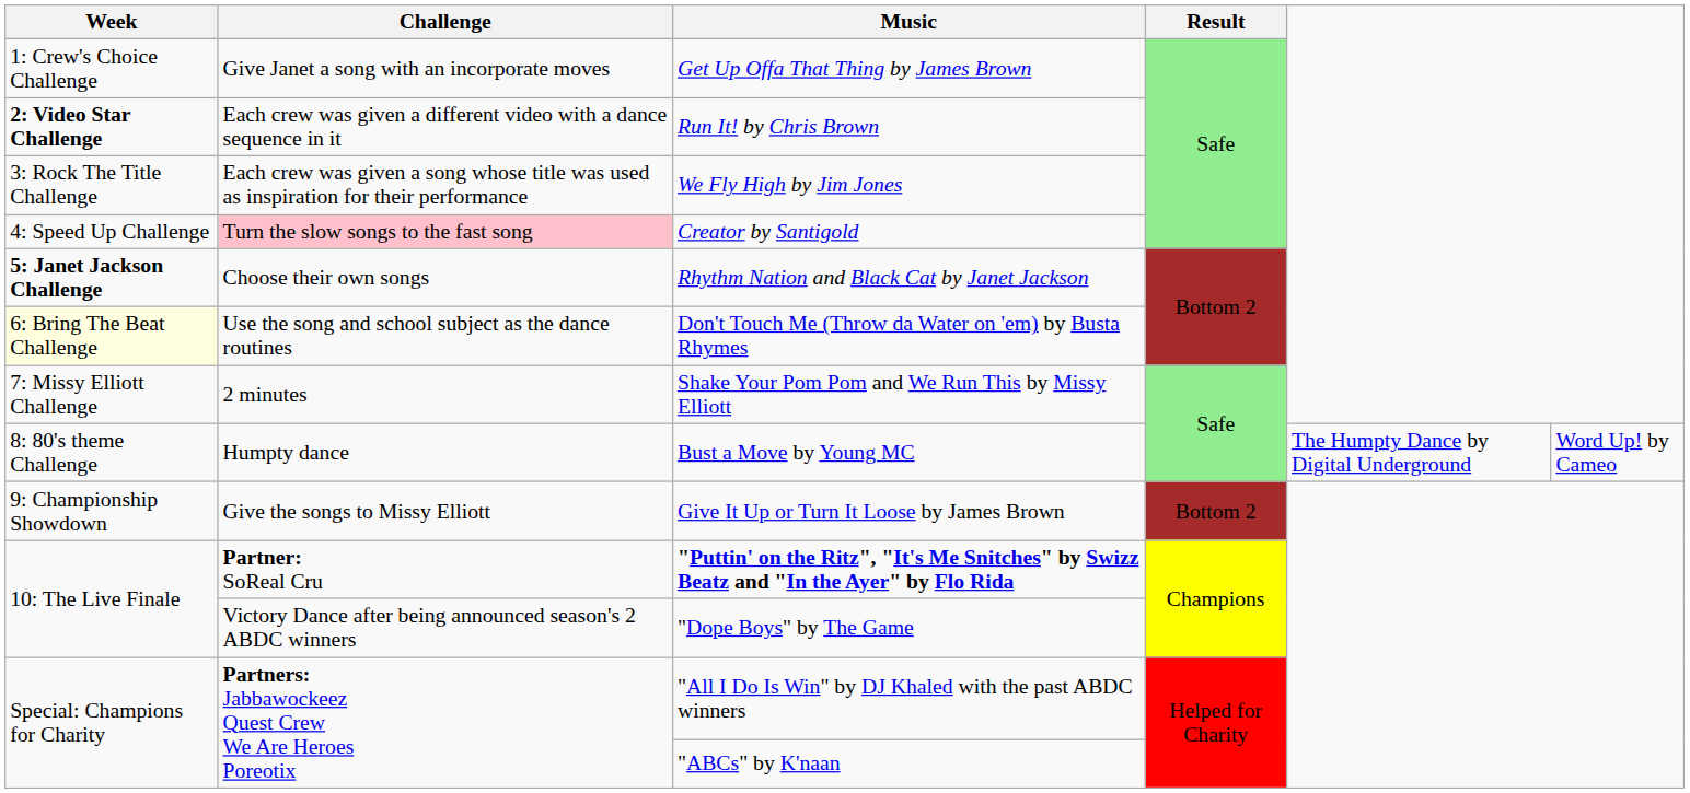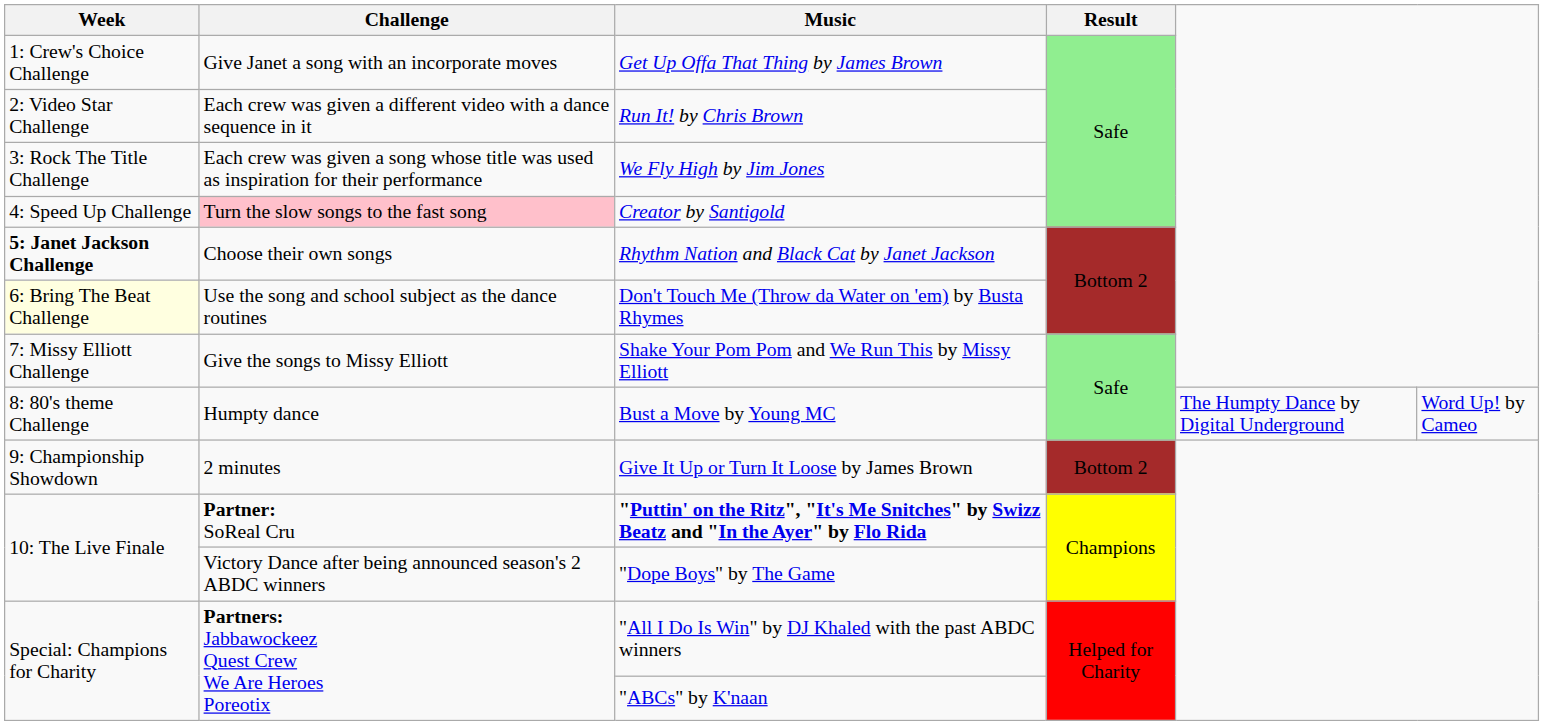 <table class="wikitable">
 <tr>
 <th>Week</th>
 <th>Challenge</th>
 <th>Music</th>
 <th>Result</th>
 </tr>
 <tr>
 <td>1: Crew's Choice Challenge</td>
 <td>Give Janet a song with an incorporate moves</td>
 <td><em><a href='#'>Get Up Offa That Thing</a> by <a href='#'>James Brown</a></em></td>
 <td rowspan="4" align="center" bgcolor="lightgreen">Safe</td>
 </tr>
 <tr>
-<td><strong>2: Video Star Challenge</strong></td>
+<td>2: Video Star Challenge</td>
 <td>Each crew was given a different video with a dance sequence in it</td>
 <td><em><a href='#'>Run It!</a> by <a href='#'>Chris Brown</a></em></td>
 </tr>
 <tr>
 <td>3: Rock The Title Challenge</td>
 <td>Each crew was given a song whose title was used as inspiration for their performance</td>
 <td><em><a href='#'>We Fly High</a> by <a href='#'>Jim Jones</a></em></td>
 </tr>
 <tr>
 <td>4: Speed Up Challenge</td>
 <td style="background: pink;">Turn the slow songs to the fast song</td>
 <td><em><a href='#'>Creator</a> by <a href='#'>Santigold</a></em></td>
 </tr>
 <tr>
 <td><strong>5: Janet Jackson Challenge</strong></td>
 <td>Choose their own songs</td>
 <td><em><a href='#'>Rhythm Nation</a> and <a href='#'>Black Cat</a> by <a href='#'>Janet Jackson</a></em></td>
 <td rowspan="2" align="center" bgcolor="brown">Bottom 2</td>
 </tr>
 <tr>
 <td style="background: lightyellow;">6: Bring The Beat Challenge</td>
 <td>Use the song and school subject as the dance routines</td>
 <td><a href='#'>Don't Touch Me (Throw da Water on 'em)</a> by <a href='#'>Busta Rhymes</a></td>
 </tr>
 <tr>
 <td>7: Missy Elliott Challenge</td>
-<td>2 minutes</td>
+<td>Give the songs to Missy Elliott</td>
 <td><a href='#'>Shake Your Pom Pom</a> and <a href='#'>We Run This</a> by <a href='#'>Missy Elliott</a></td>
 <td rowspan="2" align="center" bgcolor="lightgreen">Safe</td>
 </tr>
 <tr>
 <td>8: 80's theme Challenge</td>
 <td>Humpty dance</td>
 <td><a href='#'>Bust a Move</a> by <a href='#'>Young MC</a></td>
 <td><a href='#'>The Humpty Dance</a> by <a href='#'>Digital Underground</a></td>
 <td><a href='#'>Word Up!</a> by <a href='#'>Cameo</a></td>
 </tr>
 <tr>
 <td>9: Championship Showdown</td>
-<td>Give the songs to Missy Elliott</td>
+<td>2 minutes</td>
 <td><a href='#'>Give It Up or Turn It Loose</a> by James Brown</td>
 <td align="center" bgcolor="brown">Bottom 2</td>
 </tr>
 <tr>
 <td rowspan="2">10: The Live Finale</td>
 <td><strong>Partner:</strong><br>SoReal Cru</td>
 <td><strong>"<a href='#'>Puttin' on the Ritz</a>", "<a href='#'>It's Me Snitches</a>" by <a href='#'>Swizz Beatz</a> and "<a href='#'>In the Ayer</a>" by <a href='#'>Flo Rida</a></strong></td>
 <td rowspan="2" align="center" bgcolor="yellow">Champions</td>
 </tr>
 <tr>
 <td>Victory Dance after being announced season's 2 ABDC winners</td>
 <td>"<a href='#'>Dope Boys</a>" by <a href='#'>The Game</a></td>
 </tr>
 <tr>
 <td rowspan="2">Special: Champions for Charity</td>
 <td rowspan="2"><strong>Partners:</strong><br><a href='#'>Jabbawockeez</a><br><a href='#'>Quest Crew</a><br><a href='#'>We Are Heroes</a><br><a href='#'>Poreotix</a></td>
 <td>"<a href='#'>All I Do Is Win</a>" by <a href='#'>DJ Khaled</a> with the past ABDC winners</td>
 <td rowspan="2" align="center" bgcolor="Red">Helped for Charity</td>
 </tr>
 <tr>
 <td>"<a href='#'>ABCs</a>" by <a href='#'>K'naan</a></td>
 </tr>
 </table>
